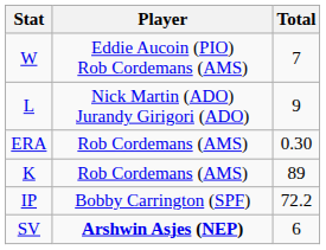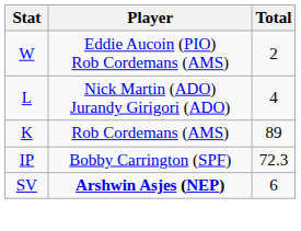 <table class="wikitable" style="text-align:center;">
 <tr>
 <th width="15%">Stat</th>
 <th>Player</th>
 <th width="15%">Total</th>
 </tr>
 <tr>
 <td><a href='#'>W</a></td>
 <td><a href='#'>Eddie Aucoin</a> (<a href='#'>PIO</a>)<br><a href='#'>Rob Cordemans</a> (<a href='#'>AMS</a>)</td>
-<td>7</td>
+<td>2</td>
 </tr>
 <tr>
 <td><a href='#'>L</a></td>
 <td><a href='#'>Nick Martin</a> (<a href='#'>ADO</a>)<br><a href='#'>Jurandy Girigori</a> (<a href='#'>ADO</a>)</td>
-<td>9</td>
-</tr>
-<tr>
-<td><a href='#'>ERA</a></td>
-<td><a href='#'>Rob Cordemans</a> (<a href='#'>AMS</a>)</td>
-<td>0.30</td>
+<td>4</td>
 </tr>
 <tr>
 <td><a href='#'>K</a></td>
 <td><a href='#'>Rob Cordemans</a> (<a href='#'>AMS</a>)</td>
 <td>89</td>
 </tr>
 <tr>
 <td><a href='#'>IP</a></td>
 <td><a href='#'>Bobby Carrington</a> (<a href='#'>SPF</a>)</td>
-<td>72.2</td>
+<td>72.3</td>
 </tr>
 <tr>
 <td><a href='#'>SV</a></td>
 <td><strong><a href='#'>Arshwin Asjes</a> (<a href='#'>NEP</a>)</strong></td>
 <td>6</td>
 </tr>
 </table>
